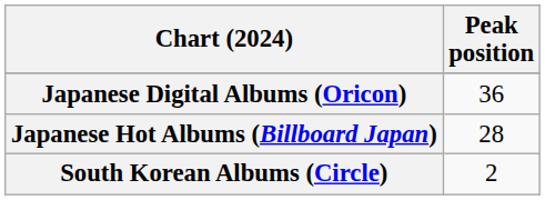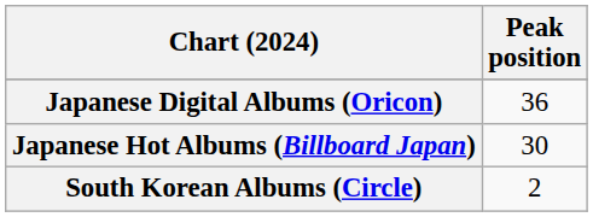 <table class="wikitable sortable plainrowheaders" style="text-align:center">
 <tr>
 <th scope="col">Chart (2024)</th>
 <th scope="col">Peak<br>position</th>
 </tr>
 <tr>
 </tr>
 <tr>
 <th scope="row">Japanese Digital Albums (<a href='#'>Oricon</a>)</th>
 <td>36</td>
 </tr>
 <tr>
 <th scope="row">Japanese Hot Albums (<em><a href='#'>Billboard Japan</a></em>)</th>
-<td>28</td>
+<td>30</td>
 </tr>
 <tr>
 <th scope="row">South Korean Albums (<a href='#'>Circle</a>)</th>
 <td>2</td>
 </tr>
 </table>
